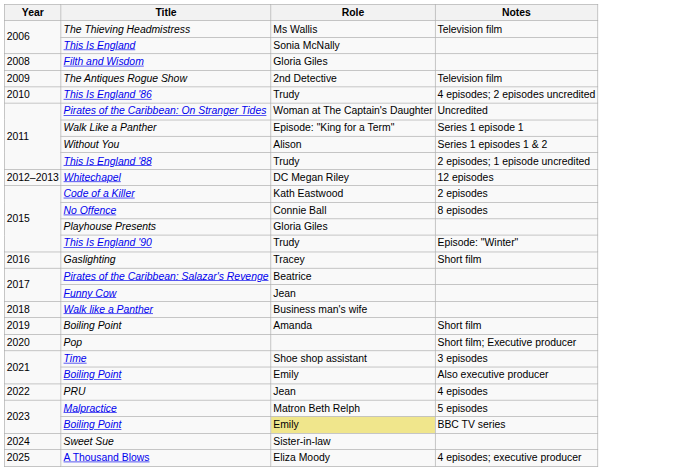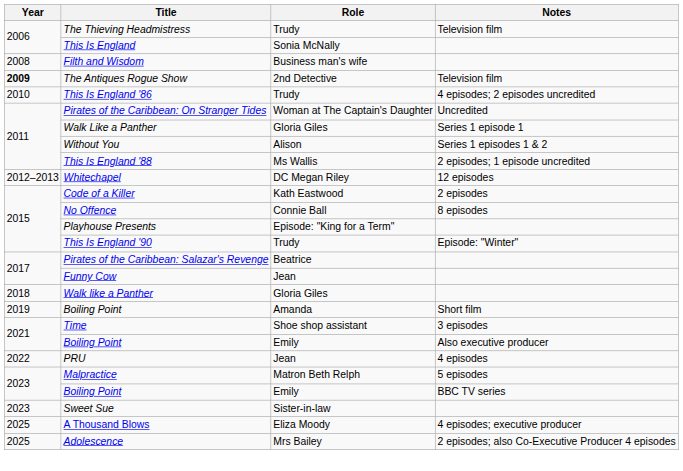 <table class="wikitable">
 <tr>
 <th>Year</th>
 <th>Title</th>
 <th>Role</th>
 <th>Notes</th>
 </tr>
 <tr>
 <td rowspan="2">2006</td>
 <td><em>The Thieving Headmistress</em></td>
-<td>Ms Wallis</td>
+<td>Trudy</td>
 <td>Television film</td>
 </tr>
 <tr>
 <td><em><a href='#'>This Is England</a></em></td>
 <td>Sonia McNally</td>
 <td></td>
 </tr>
 <tr>
 <td>2008</td>
 <td><em><a href='#'>Filth and Wisdom</a></em></td>
-<td>Gloria Giles</td>
+<td>Business man's wife</td>
 <td></td>
 </tr>
 <tr>
-<td>2009</td>
+<td><strong>2009</strong></td>
 <td><em>The Antiques Rogue Show</em></td>
 <td>2nd Detective</td>
 <td>Television film</td>
 </tr>
 <tr>
 <td>2010</td>
 <td><em><a href='#'>This Is England '86</a></em></td>
 <td>Trudy</td>
 <td>4 episodes; 2 episodes uncredited</td>
 </tr>
 <tr>
 <td rowspan="4">2011</td>
 <td><em><a href='#'>Pirates of the Caribbean: On Stranger Tides</a></em></td>
 <td>Woman at The Captain's Daughter</td>
 <td>Uncredited</td>
 </tr>
 <tr>
 <td><em>Walk Like a Panther</em></td>
-<td>Episode: "King for a Term"</td>
+<td>Gloria Giles</td>
 <td>Series 1 episode 1</td>
 </tr>
 <tr>
 <td><em>Without You</em></td>
 <td>Alison</td>
 <td>Series 1 episodes 1 & 2</td>
 </tr>
 <tr>
 <td><em><a href='#'>This Is England '88</a></em></td>
-<td>Trudy</td>
+<td>Ms Wallis</td>
 <td>2 episodes; 1 episode uncredited</td>
 </tr>
 <tr>
 <td>2012–2013</td>
 <td><em><a href='#'>Whitechapel</a></em></td>
 <td>DC Megan Riley</td>
 <td>12 episodes</td>
 </tr>
 <tr>
 <td rowspan="4">2015</td>
 <td><em><a href='#'>Code of a Killer</a></em></td>
 <td>Kath Eastwood</td>
 <td>2 episodes</td>
 </tr>
 <tr>
 <td><em><a href='#'>No Offence</a></em></td>
 <td>Connie Ball</td>
 <td>8 episodes</td>
 </tr>
 <tr>
 <td><em>Playhouse Presents</em></td>
-<td>Gloria Giles</td>
+<td>Episode: "King for a Term"</td>
 <td></td>
 </tr>
 <tr>
 <td><em><a href='#'>This Is England '90</a></em></td>
 <td>Trudy</td>
 <td>Episode: "Winter"</td>
-</tr>
-<tr>
-<td>2016</td>
-<td><em>Gaslighting</em></td>
-<td>Tracey</td>
-<td>Short film</td>
 </tr>
 <tr>
 <td rowspan="2">2017</td>
 <td><em><a href='#'>Pirates of the Caribbean: Salazar's Revenge</a></em></td>
 <td>Beatrice</td>
 <td></td>
 </tr>
 <tr>
 <td><em><a href='#'>Funny Cow</a></em></td>
 <td>Jean</td>
 <td></td>
 </tr>
 <tr>
 <td>2018</td>
 <td><em><a href='#'>Walk like a Panther</a></em></td>
-<td>Business man's wife</td>
+<td>Gloria Giles</td>
 <td></td>
 </tr>
 <tr>
 <td>2019</td>
 <td><em>Boiling Point</em></td>
 <td>Amanda</td>
 <td>Short film</td>
-</tr>
-<tr>
-<td>2020</td>
-<td><em>Pop</em></td>
-<td></td>
-<td>Short film; Executive producer</td>
 </tr>
 <tr>
 <td rowspan="2">2021</td>
 <td><em><a href='#'>Time</a></em></td>
 <td>Shoe shop assistant</td>
 <td>3 episodes</td>
 </tr>
 <tr>
 <td><em><a href='#'>Boiling Point</a></em></td>
 <td>Emily</td>
 <td>Also executive producer</td>
 </tr>
 <tr>
 <td>2022</td>
 <td><em>PRU</em></td>
 <td>Jean</td>
 <td>4 episodes</td>
 </tr>
 <tr>
 <td rowspan="2">2023</td>
 <td><em><a href='#'>Malpractice</a></em></td>
 <td>Matron Beth Relph</td>
 <td>5 episodes</td>
 </tr>
 <tr>
 <td><em><a href='#'>Boiling Point</a></em></td>
-<td style="background: khaki;">Emily</td>
+<td>Emily</td>
 <td>BBC TV series</td>
 </tr>
 <tr>
-<td>2024</td>
+<td>2023</td>
 <td><em>Sweet Sue</em></td>
 <td>Sister-in-law</td>
 <td></td>
 </tr>
 <tr>
 <td>2025</td>
 <td><a href='#'>A Thousand Blows</a></td>
 <td>Eliza Moody</td>
 <td>4 episodes; executive producer</td>
 </tr>
+<tr>
+<td>2025</td>
+<td><em><a href='#'>Adolescence</a></em></td>
+<td>Mrs Bailey</td>
+<td>2 episodes; also Co-Executive Producer 4 episodes</td>
+</tr>
 </table>
